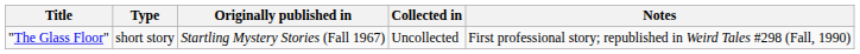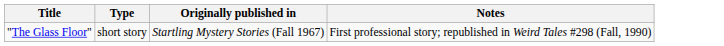 <table class="wikitable">
 <tr>
 <th>Title</th>
 <th>Type</th>
 <th>Originally published in</th>
-<th>Collected in</th>
 <th>Notes</th>
 </tr>
 <tr>
 <td>"<a href='#'>The Glass Floor</a>"</td>
 <td>short story</td>
 <td><em>Startling Mystery Stories</em> (Fall 1967)</td>
-<td>Uncollected</td>
 <td>First professional story; republished in <em>Weird Tales</em> #298 (Fall, 1990)</td>
 </tr>
 </table>
